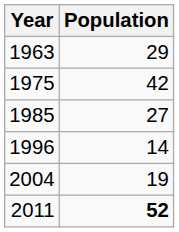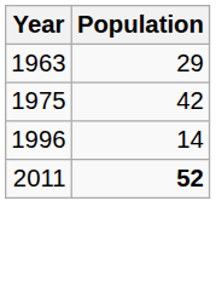 <table class="wikitable" style="line-height:1.1em;">
 <tr>
 <th>Year</th>
 <th>Population</th>
 </tr>
 <tr align="right">
 <td>1963</td>
 <td>29</td>
 </tr>
 <tr align="right">
 <td>1975</td>
 <td>42</td>
 </tr>
 <tr align="right">
-<td>1985</td>
-<td>27</td>
-</tr>
-<tr align="right">
 <td>1996</td>
 <td>14</td>
-</tr>
-<tr align="right">
-<td>2004</td>
-<td>19</td>
 </tr>
 <tr align="right">
 <td>2011</td>
 <td><strong>52</strong></td>
 </tr>
 </table>
